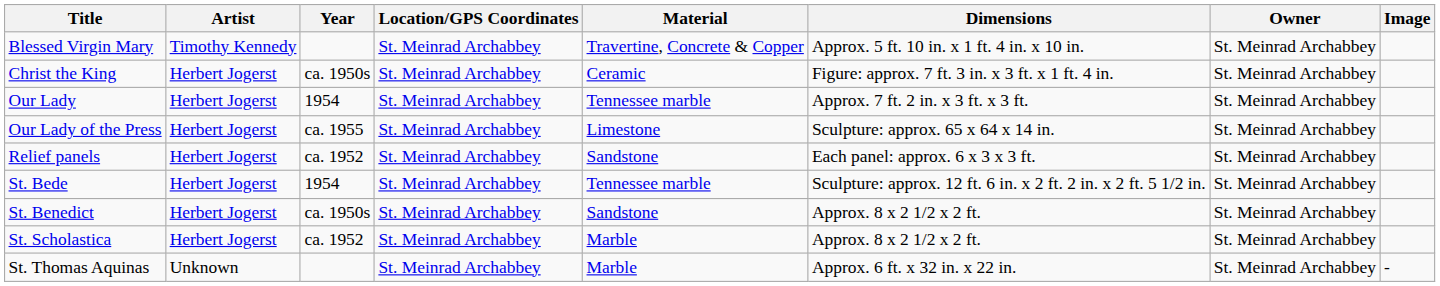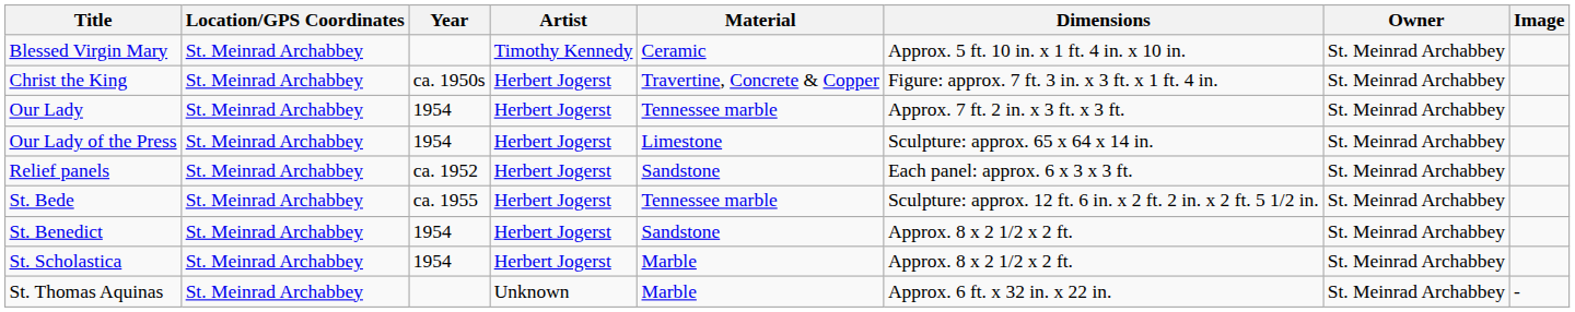 <table class="wikitable sortable">
 <tr>
 <th>Title</th>
+<th>Location/GPS Coordinates</th>
+<th>Year</th>
 <th>Artist</th>
-<th>Year</th>
-<th>Location/GPS Coordinates</th>
 <th>Material</th>
 <th>Dimensions</th>
 <th>Owner</th>
 <th>Image</th>
 </tr>
 <tr>
 <td><a href='#'>Blessed Virgin Mary</a></td>
+<td><a href='#'>St. Meinrad Archabbey</a></td>
+<td></td>
 <td><a href='#'>Timothy Kennedy</a></td>
-<td></td>
-<td><a href='#'>St. Meinrad Archabbey</a></td>
-<td><a href='#'>Travertine</a>, <a href='#'>Concrete</a> & <a href='#'>Copper</a></td>
+<td><a href='#'>Ceramic</a></td>
 <td>Approx. 5 ft. 10 in. x 1 ft. 4 in. x 10 in.</td>
 <td>St. Meinrad Archabbey</td>
 <td></td>
 </tr>
 <tr>
 <td><a href='#'>Christ the King</a></td>
+<td><a href='#'>St. Meinrad Archabbey</a></td>
+<td>ca. 1950s</td>
 <td><a href='#'>Herbert Jogerst</a></td>
-<td>ca. 1950s</td>
-<td><a href='#'>St. Meinrad Archabbey</a></td>
-<td><a href='#'>Ceramic</a></td>
+<td><a href='#'>Travertine</a>, <a href='#'>Concrete</a> & <a href='#'>Copper</a></td>
 <td>Figure: approx. 7 ft. 3 in. x 3 ft. x 1 ft. 4 in.</td>
 <td>St. Meinrad Archabbey</td>
 <td></td>
 </tr>
 <tr>
 <td><a href='#'>Our Lady</a></td>
+<td><a href='#'>St. Meinrad Archabbey</a></td>
+<td>1954</td>
 <td><a href='#'>Herbert Jogerst</a></td>
-<td>1954</td>
-<td><a href='#'>St. Meinrad Archabbey</a></td>
 <td><a href='#'>Tennessee marble</a></td>
 <td>Approx. 7 ft. 2 in. x 3 ft. x 3 ft.</td>
 <td>St. Meinrad Archabbey</td>
 <td></td>
 </tr>
 <tr>
 <td><a href='#'>Our Lady of the Press</a></td>
+<td><a href='#'>St. Meinrad Archabbey</a></td>
+<td>1954</td>
 <td><a href='#'>Herbert Jogerst</a></td>
-<td>ca. 1955</td>
-<td><a href='#'>St. Meinrad Archabbey</a></td>
 <td><a href='#'>Limestone</a></td>
 <td>Sculpture: approx. 65 x 64 x 14 in.</td>
 <td>St. Meinrad Archabbey</td>
 <td></td>
 </tr>
 <tr>
 <td><a href='#'>Relief panels</a></td>
+<td><a href='#'>St. Meinrad Archabbey</a></td>
+<td>ca. 1952</td>
 <td><a href='#'>Herbert Jogerst</a></td>
-<td>ca. 1952</td>
-<td><a href='#'>St. Meinrad Archabbey</a></td>
 <td><a href='#'>Sandstone</a></td>
 <td>Each panel: approx. 6 x 3 x 3 ft.</td>
 <td>St. Meinrad Archabbey</td>
 <td></td>
 </tr>
 <tr>
 <td><a href='#'>St. Bede</a></td>
+<td><a href='#'>St. Meinrad Archabbey</a></td>
+<td>ca. 1955</td>
 <td><a href='#'>Herbert Jogerst</a></td>
-<td>1954</td>
-<td><a href='#'>St. Meinrad Archabbey</a></td>
 <td><a href='#'>Tennessee marble</a></td>
 <td>Sculpture: approx. 12 ft. 6 in. x 2 ft. 2 in. x 2 ft. 5 1/2 in.</td>
 <td>St. Meinrad Archabbey</td>
 <td></td>
 </tr>
 <tr>
 <td><a href='#'>St. Benedict</a></td>
+<td><a href='#'>St. Meinrad Archabbey</a> </td>
+<td>1954</td>
 <td><a href='#'>Herbert Jogerst</a></td>
-<td>ca. 1950s</td>
-<td><a href='#'>St. Meinrad Archabbey</a> </td>
 <td><a href='#'>Sandstone</a></td>
 <td>Approx. 8 x 2 1/2 x 2 ft.</td>
 <td>St. Meinrad Archabbey</td>
 <td></td>
 </tr>
 <tr>
 <td><a href='#'>St. Scholastica</a></td>
+<td><a href='#'>St. Meinrad Archabbey</a></td>
+<td>1954</td>
 <td><a href='#'>Herbert Jogerst</a></td>
-<td>ca. 1952</td>
-<td><a href='#'>St. Meinrad Archabbey</a></td>
 <td><a href='#'>Marble</a></td>
 <td>Approx. 8 x 2 1/2 x 2 ft.</td>
 <td>St. Meinrad Archabbey</td>
 <td></td>
 </tr>
 <tr>
 <td>St. Thomas Aquinas</td>
+<td><a href='#'>St. Meinrad Archabbey</a></td>
+<td></td>
 <td>Unknown</td>
-<td></td>
-<td><a href='#'>St. Meinrad Archabbey</a></td>
 <td><a href='#'>Marble</a></td>
 <td>Approx. 6 ft. x 32 in. x 22 in.</td>
 <td>St. Meinrad Archabbey</td>
 <td>-</td>
 </tr>
 </table>
